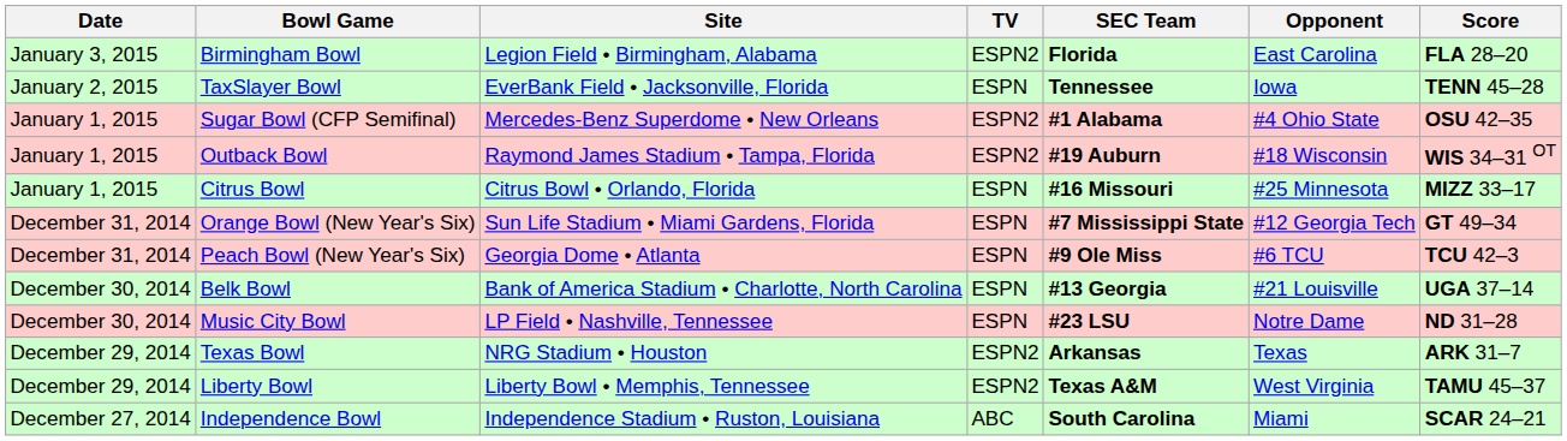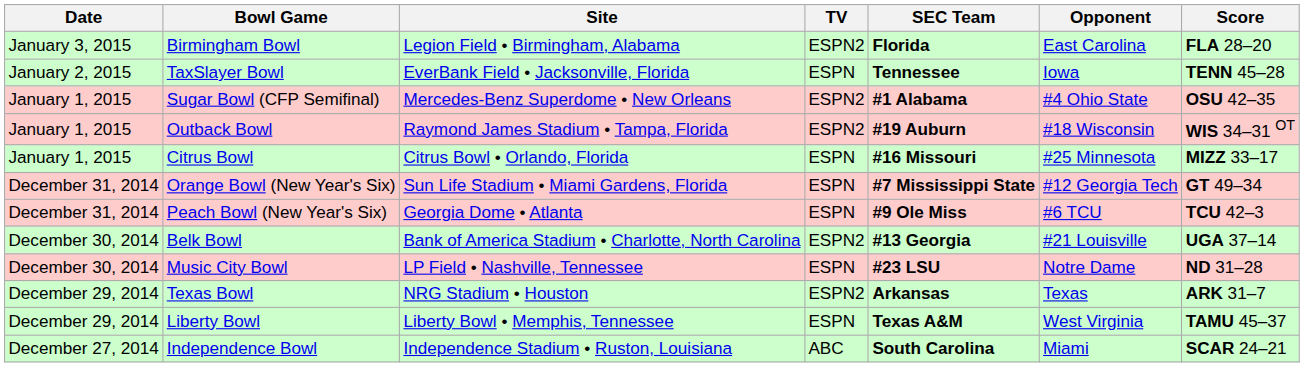 <table class="wikitable">
 <tr>
 <th>Date</th>
 <th>Bowl Game</th>
 <th>Site</th>
 <th>TV</th>
 <th>SEC Team</th>
 <th>Opponent</th>
 <th>Score</th>
 </tr>
 <tr bgcolor=ccffcc>
 <td>January 3, 2015</td>
 <td><a href='#'>Birmingham Bowl</a></td>
 <td><a href='#'>Legion Field</a> • <a href='#'>Birmingham, Alabama</a></td>
 <td>ESPN2</td>
 <td><strong>Florida</strong></td>
 <td><a href='#'>East Carolina</a></td>
 <td><strong>FLA</strong> 28–20</td>
 </tr>
 <tr bgcolor=ccffcc>
 <td>January 2, 2015</td>
 <td><a href='#'>TaxSlayer Bowl</a></td>
 <td><a href='#'>EverBank Field</a> • <a href='#'>Jacksonville, Florida</a></td>
 <td>ESPN</td>
 <td><strong>Tennessee</strong></td>
 <td><a href='#'>Iowa</a></td>
 <td><strong>TENN</strong> 45–28</td>
 </tr>
 <tr bgcolor=ffcccc>
 <td>January 1, 2015</td>
 <td><a href='#'>Sugar Bowl</a> (CFP Semifinal)</td>
 <td><a href='#'>Mercedes-Benz Superdome</a> • <a href='#'>New Orleans</a></td>
 <td>ESPN2</td>
 <td><strong>#1 Alabama</strong></td>
 <td><a href='#'>#4 Ohio State</a></td>
 <td><strong>OSU</strong> 42–35</td>
 </tr>
 <tr bgcolor=ffcccc>
 <td>January 1, 2015</td>
 <td><a href='#'>Outback Bowl</a></td>
 <td><a href='#'>Raymond James Stadium</a> • <a href='#'>Tampa, Florida</a></td>
 <td>ESPN2</td>
 <td><strong>#19 Auburn</strong></td>
 <td><a href='#'>#18 Wisconsin</a></td>
 <td><strong>WIS</strong> 34–31 <sup>OT</sup></td>
 </tr>
 <tr bgcolor=ccffcc>
 <td>January 1, 2015</td>
 <td><a href='#'>Citrus Bowl</a></td>
 <td><a href='#'>Citrus Bowl</a> • <a href='#'>Orlando, Florida</a></td>
 <td>ESPN</td>
 <td><strong>#16 Missouri</strong></td>
 <td><a href='#'>#25 Minnesota</a></td>
 <td><strong>MIZZ</strong> 33–17</td>
 </tr>
 <tr bgcolor=ffcccc>
 <td>December 31, 2014</td>
 <td><a href='#'>Orange Bowl</a> (New Year's Six)</td>
 <td><a href='#'>Sun Life Stadium</a> • <a href='#'>Miami Gardens, Florida</a></td>
 <td>ESPN</td>
 <td><strong>#7 Mississippi State</strong></td>
 <td><a href='#'>#12 Georgia Tech</a></td>
 <td><strong>GT</strong> 49–34</td>
 </tr>
 <tr bgcolor=ffcccc>
 <td>December 31, 2014</td>
 <td><a href='#'>Peach Bowl</a> (New Year's Six)</td>
 <td><a href='#'>Georgia Dome</a> • <a href='#'>Atlanta</a></td>
 <td>ESPN</td>
 <td><strong>#9 Ole Miss</strong></td>
 <td><a href='#'>#6 TCU</a></td>
 <td><strong>TCU</strong> 42–3</td>
 </tr>
 <tr bgcolor=ccffcc>
 <td>December 30, 2014</td>
 <td><a href='#'>Belk Bowl</a></td>
 <td><a href='#'>Bank of America Stadium</a> • <a href='#'>Charlotte, North Carolina</a></td>
-<td>ESPN</td>
+<td>ESPN2</td>
 <td><strong>#13 Georgia</strong></td>
 <td><a href='#'>#21 Louisville</a></td>
 <td><strong>UGA</strong> 37–14</td>
 </tr>
 <tr bgcolor=ffcccc>
 <td>December 30, 2014</td>
 <td><a href='#'>Music City Bowl</a></td>
 <td><a href='#'>LP Field</a> • <a href='#'>Nashville, Tennessee</a></td>
 <td>ESPN</td>
 <td><strong>#23 LSU</strong></td>
 <td><a href='#'>Notre Dame</a></td>
 <td><strong>ND</strong> 31–28</td>
 </tr>
 <tr bgcolor=ccffcc>
 <td>December 29, 2014</td>
 <td><a href='#'>Texas Bowl</a></td>
 <td><a href='#'>NRG Stadium</a> • <a href='#'>Houston</a></td>
 <td>ESPN2</td>
 <td><strong>Arkansas</strong></td>
 <td><a href='#'>Texas</a></td>
 <td><strong>ARK</strong> 31–7</td>
 </tr>
 <tr bgcolor=ccffcc>
 <td>December 29, 2014</td>
 <td><a href='#'>Liberty Bowl</a></td>
 <td><a href='#'>Liberty Bowl</a> • <a href='#'>Memphis, Tennessee</a></td>
-<td>ESPN2</td>
+<td>ESPN</td>
 <td><strong>Texas A&M</strong></td>
 <td><a href='#'>West Virginia</a></td>
 <td><strong>TAMU</strong> 45–37</td>
 </tr>
 <tr bgcolor=ccffcc>
 <td>December 27, 2014</td>
 <td><a href='#'>Independence Bowl</a></td>
 <td><a href='#'>Independence Stadium</a> • <a href='#'>Ruston, Louisiana</a></td>
 <td>ABC</td>
 <td><strong>South Carolina</strong></td>
 <td><a href='#'>Miami</a></td>
 <td><strong>SCAR</strong> 24–21</td>
 </tr>
 </table>
